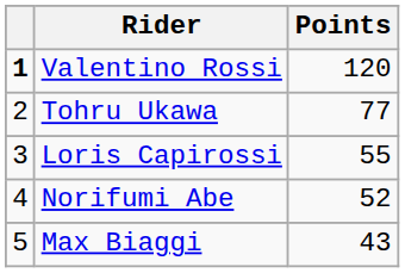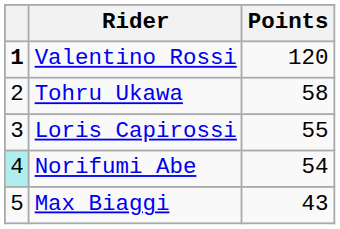 <table class="wikitable" style="font-size: 95%;">
 <tr>
 <th></th>
 <th>Rider</th>
 <th>Points</th>
 </tr>
 <tr>
 <td align=center><strong>1</strong></td>
 <td> <a href='#'>Valentino Rossi</a></td>
 <td align=right>120</td>
 </tr>
 <tr>
 <td align=center>2</td>
 <td> <a href='#'>Tohru Ukawa</a></td>
-<td align=right>77</td>
+<td align=right>58</td>
 </tr>
 <tr>
 <td align=center>3</td>
 <td> <a href='#'>Loris Capirossi</a></td>
 <td align=right>55</td>
 </tr>
 <tr>
-<td align=center>4</td>
+<td align=center style="background: paleturquoise;">4</td>
 <td> <a href='#'>Norifumi Abe</a></td>
-<td align=right>52</td>
+<td align=right>54</td>
 </tr>
 <tr>
 <td align=center>5</td>
 <td> <a href='#'>Max Biaggi</a></td>
 <td align=right>43</td>
 </tr>
 </table>
